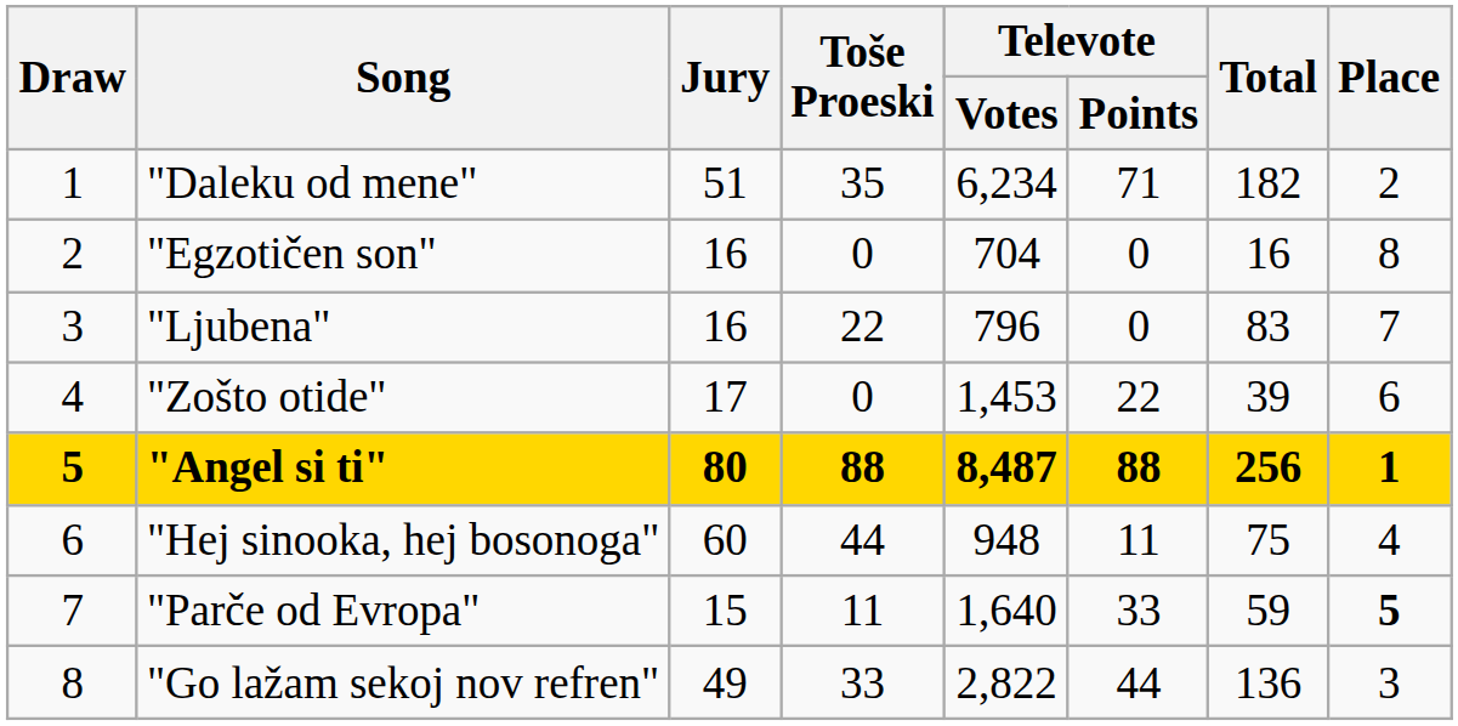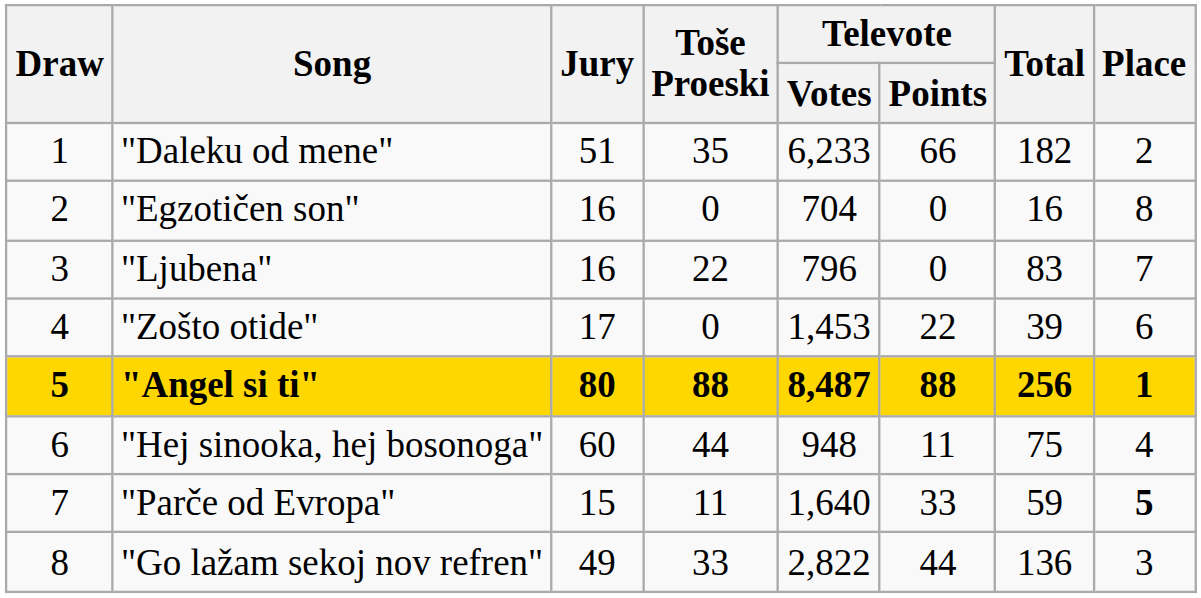 <table class="sortable wikitable" style="margin: 1em auto 1em auto; text-align:center;">
 <tr>
 <th rowspan="2">Draw</th>
 <th rowspan="2">Song</th>
 <th rowspan="2">Jury</th>
 <th rowspan="2">Toše<br>Proeski</th>
 <th colspan="2">Televote</th>
 <th rowspan="2">Total</th>
 <th rowspan="2">Place</th>
 </tr>
 <tr>
 <th>Votes</th>
 <th>Points</th>
 </tr>
 <tr>
 <td>1</td>
 <td align="left">"Daleku od mene"</td>
 <td>51</td>
 <td>35</td>
-<td>6,234</td>
-<td>71</td>
+<td>6,233</td>
+<td>66</td>
 <td>182</td>
 <td>2</td>
 </tr>
 <tr>
 <td>2</td>
 <td align="left">"Egzotičen son"</td>
 <td>16</td>
 <td>0</td>
 <td>704</td>
 <td>0</td>
 <td>16</td>
 <td>8</td>
 </tr>
 <tr>
 <td>3</td>
 <td align="left">"Ljubena"</td>
 <td>16</td>
 <td>22</td>
 <td>796</td>
 <td>0</td>
 <td>83</td>
 <td>7</td>
 </tr>
 <tr>
 <td>4</td>
 <td align="left">"Zošto otide"</td>
 <td>17</td>
 <td>0</td>
 <td>1,453</td>
 <td>22</td>
 <td>39</td>
 <td>6</td>
 </tr>
 <tr style="font-weight:bold; background:gold;">
 <td>5</td>
 <td align="left">"Angel si ti"</td>
 <td>80</td>
 <td>88</td>
 <td>8,487</td>
 <td>88</td>
 <td>256</td>
 <td>1</td>
 </tr>
 <tr>
 <td>6</td>
 <td align="left">"Hej sinooka, hej bosonoga"</td>
 <td>60</td>
 <td>44</td>
 <td>948</td>
 <td>11</td>
 <td>75</td>
 <td>4</td>
 </tr>
 <tr>
 <td>7</td>
 <td align="left">"Parče od Evropa"</td>
 <td>15</td>
 <td>11</td>
 <td>1,640</td>
 <td>33</td>
 <td>59</td>
 <td><strong>5</strong></td>
 </tr>
 <tr>
 <td>8</td>
 <td align="left">"Go lažam sekoj nov refren"</td>
 <td>49</td>
 <td>33</td>
 <td>2,822</td>
 <td>44</td>
 <td>136</td>
 <td>3</td>
 </tr>
 </table>
